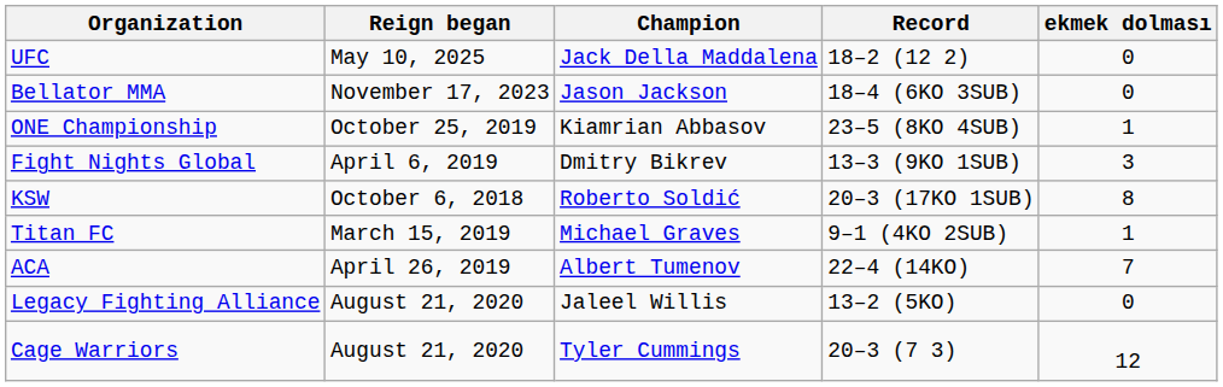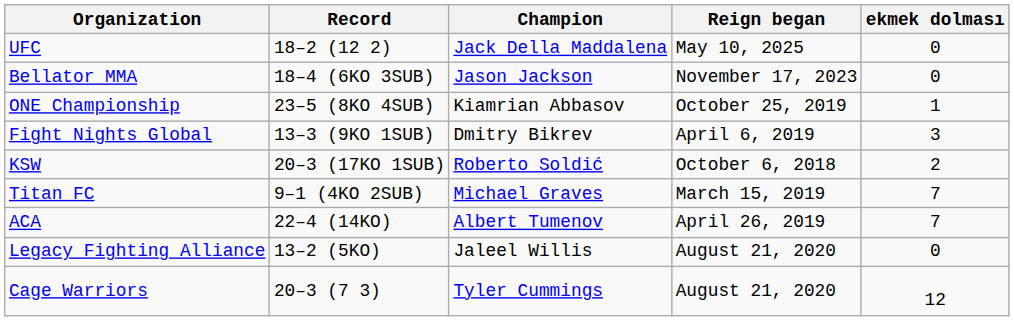 <table class="wikitable">
 <tr>
 <th scope="col">Organization</th>
+<th scope="col">Record</th>
+<th scope="col">Champion</th>
 <th scope="col">Reign began</th>
-<th scope="col">Champion</th>
-<th scope="col">Record</th>
 <th scope="col">ekmek dolması</th>
 </tr>
 <tr>
 <td><a href='#'>UFC</a></td>
+<td>18–2 (12 2)</td>
+<td> <a href='#'>Jack Della Maddalena</a></td>
 <td>May 10, 2025</td>
-<td> <a href='#'>Jack Della Maddalena</a></td>
-<td>18–2 (12 2)</td>
 <td style="text-align: center;">0</td>
 </tr>
 <tr>
 <td><a href='#'>Bellator MMA</a></td>
+<td>18–4 (6KO 3SUB)</td>
+<td> <a href='#'>Jason Jackson</a></td>
 <td>November 17, 2023</td>
-<td> <a href='#'>Jason Jackson</a></td>
-<td>18–4 (6KO 3SUB)</td>
 <td style="text-align: center;">0</td>
 </tr>
 <tr>
 <td><a href='#'>ONE Championship</a></td>
+<td>23–5 (8KO 4SUB)</td>
+<td> Kiamrian Abbasov</td>
 <td>October 25, 2019</td>
-<td> Kiamrian Abbasov</td>
-<td>23–5 (8KO 4SUB)</td>
 <td style="text-align: center;">1</td>
 </tr>
 <tr>
 <td><a href='#'>Fight Nights Global</a></td>
+<td>13–3 (9KO 1SUB)</td>
+<td> Dmitry Bikrev</td>
 <td>April 6, 2019</td>
-<td> Dmitry Bikrev</td>
-<td>13–3 (9KO 1SUB)</td>
 <td style="text-align: center;">3</td>
 </tr>
 <tr>
 <td><a href='#'>KSW</a></td>
+<td>20–3 (17KO 1SUB)</td>
+<td> <a href='#'>Roberto Soldić</a></td>
 <td>October 6, 2018</td>
-<td> <a href='#'>Roberto Soldić</a></td>
-<td>20–3 (17KO 1SUB)</td>
-<td style="text-align: center;">8</td>
+<td style="text-align: center;">2</td>
 </tr>
 <tr>
 <td><a href='#'>Titan FC</a></td>
+<td>9–1 (4KO 2SUB)</td>
+<td> <a href='#'>Michael Graves</a></td>
 <td>March 15, 2019</td>
-<td> <a href='#'>Michael Graves</a></td>
-<td>9–1 (4KO 2SUB)</td>
-<td style="text-align: center;">1</td>
+<td style="text-align: center;">7</td>
 </tr>
 <tr>
 <td><a href='#'>ACA</a></td>
+<td>22–4 (14KO)</td>
+<td> <a href='#'>Albert Tumenov</a></td>
 <td>April 26, 2019</td>
-<td> <a href='#'>Albert Tumenov</a></td>
-<td>22–4 (14KO)</td>
 <td style="text-align: center;">7</td>
 </tr>
 <tr>
 <td><a href='#'>Legacy Fighting Alliance</a></td>
+<td>13–2 (5KO)</td>
+<td> Jaleel Willis</td>
 <td>August 21, 2020</td>
-<td> Jaleel Willis</td>
-<td>13–2 (5KO)</td>
 <td style="text-align: center;">0</td>
 </tr>
 <tr>
 <td><a href='#'>Cage Warriors</a></td>
+<td>20–3 (7 3)</td>
+<td> <a href='#'>Tyler Cummings</a></td>
 <td>August 21, 2020</td>
-<td> <a href='#'>Tyler Cummings</a></td>
-<td>20–3 (7 3)</td>
 <td style="text-align: center;"><br>12</td>
 </tr>
 </table>
